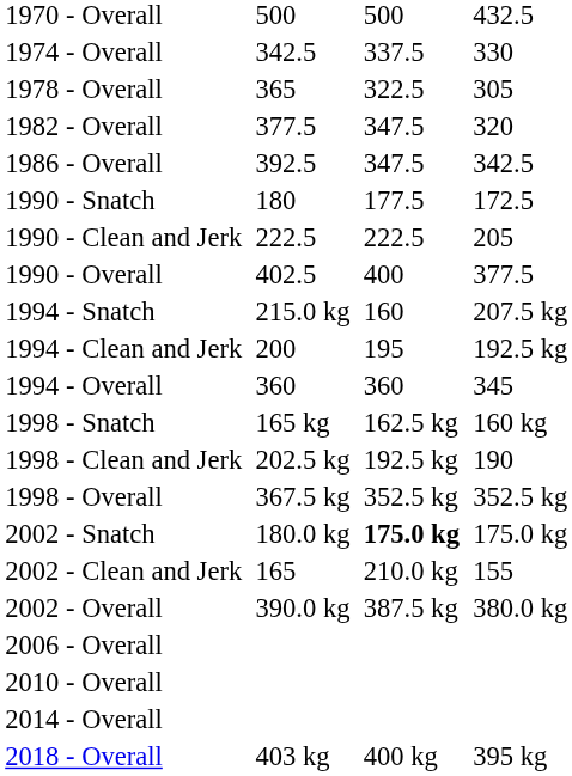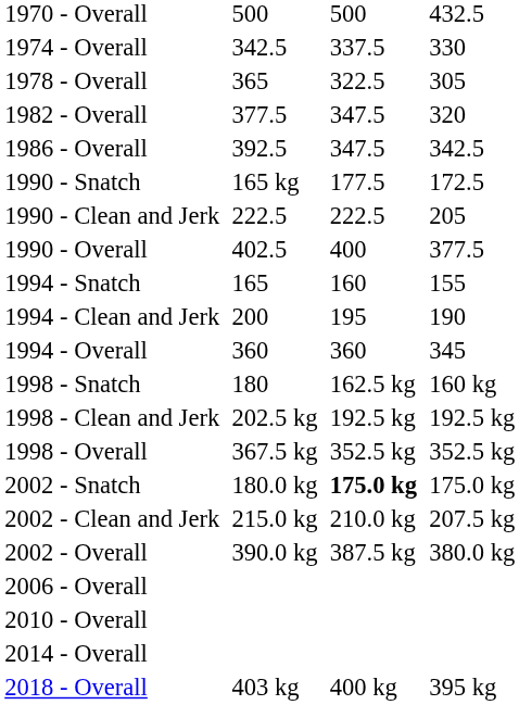 <table>
 <tr>
 <td>1970 - Overall</td>
 <td></td>
 <td>500</td>
 <td></td>
 <td>500</td>
 <td></td>
 <td>432.5</td>
 </tr>
 <tr>
 <td>1974 - Overall</td>
 <td></td>
 <td>342.5</td>
 <td></td>
 <td>337.5</td>
 <td></td>
 <td>330</td>
 </tr>
 <tr>
 <td>1978 - Overall</td>
 <td></td>
 <td>365</td>
 <td></td>
 <td>322.5</td>
 <td></td>
 <td>305</td>
 </tr>
 <tr>
 <td>1982 - Overall</td>
 <td></td>
 <td>377.5</td>
 <td></td>
 <td>347.5</td>
 <td></td>
 <td>320</td>
 </tr>
 <tr>
 <td>1986 - Overall</td>
 <td></td>
 <td>392.5</td>
 <td></td>
 <td>347.5</td>
 <td></td>
 <td>342.5</td>
 </tr>
 <tr>
 <td>1990 - Snatch</td>
 <td></td>
-<td>180</td>
+<td>165 kg</td>
 <td></td>
 <td>177.5</td>
 <td></td>
 <td>172.5</td>
 </tr>
 <tr>
 <td>1990 - Clean and Jerk</td>
 <td></td>
 <td>222.5</td>
 <td></td>
 <td>222.5</td>
 <td></td>
 <td>205</td>
 </tr>
 <tr>
 <td>1990 - Overall</td>
 <td></td>
 <td>402.5</td>
 <td></td>
 <td>400</td>
 <td></td>
 <td>377.5</td>
 </tr>
 <tr>
 <td>1994 - Snatch</td>
 <td></td>
-<td>215.0 kg</td>
+<td>165</td>
 <td></td>
 <td>160</td>
 <td></td>
-<td>207.5 kg</td>
+<td>155</td>
 </tr>
 <tr>
 <td>1994 - Clean and Jerk</td>
 <td></td>
 <td>200</td>
 <td></td>
 <td>195</td>
 <td></td>
-<td>192.5 kg</td>
+<td>190</td>
 </tr>
 <tr>
 <td>1994 - Overall</td>
 <td></td>
 <td>360</td>
 <td></td>
 <td>360</td>
 <td></td>
 <td>345</td>
 </tr>
 <tr>
 <td>1998 - Snatch</td>
 <td></td>
-<td>165 kg</td>
+<td>180</td>
 <td></td>
 <td>162.5 kg</td>
 <td></td>
 <td>160 kg</td>
 </tr>
 <tr>
 <td>1998 -  Clean and Jerk</td>
 <td></td>
 <td>202.5 kg</td>
 <td></td>
 <td>192.5 kg</td>
 <td></td>
-<td>190</td>
+<td>192.5 kg</td>
 </tr>
 <tr>
 <td>1998 - Overall</td>
 <td></td>
 <td>367.5 kg</td>
 <td></td>
 <td>352.5 kg</td>
 <td></td>
 <td>352.5 kg</td>
 </tr>
 <tr>
 <td>2002 - Snatch</td>
 <td></td>
 <td>180.0 kg</td>
 <td></td>
 <td><strong>175.0 kg</strong></td>
 <td></td>
 <td>175.0 kg</td>
 </tr>
 <tr>
 <td>2002 - Clean and Jerk</td>
 <td></td>
-<td>165</td>
+<td>215.0 kg</td>
 <td></td>
 <td>210.0 kg</td>
 <td></td>
-<td>155</td>
+<td>207.5 kg</td>
 </tr>
 <tr>
 <td>2002 - Overall</td>
 <td></td>
 <td>390.0 kg</td>
 <td></td>
 <td>387.5 kg</td>
 <td></td>
 <td>380.0 kg</td>
 </tr>
 <tr>
 <td>2006 - Overall</td>
 <td></td>
 <td></td>
 <td></td>
 <td></td>
 <td></td>
 <td></td>
 </tr>
 <tr>
 <td>2010 - Overall</td>
 <td></td>
 <td></td>
 <td></td>
 <td></td>
 <td></td>
 <td></td>
 </tr>
 <tr>
 <td>2014 - Overall</td>
 <td></td>
 <td></td>
 <td></td>
 <td></td>
 <td></td>
 <td></td>
 </tr>
 <tr>
 <td><a href='#'>2018 - Overall</a></td>
 <td></td>
 <td>403 kg</td>
 <td></td>
 <td>400 kg</td>
 <td></td>
 <td>395 kg</td>
 </tr>
 </table>
